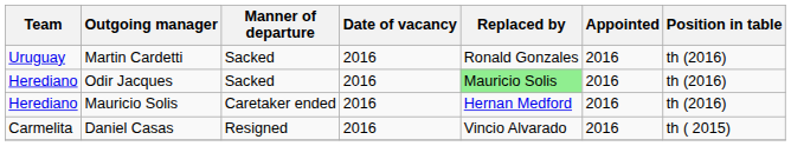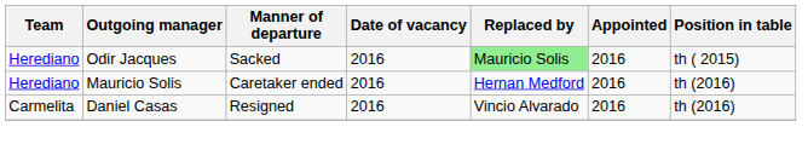 <table class="wikitable">
 <tr>
 <th>Team</th>
 <th>Outgoing manager</th>
 <th>Manner of <br> departure</th>
 <th>Date of vacancy</th>
 <th>Replaced by</th>
 <th>Appointed</th>
 <th>Position in table</th>
 </tr>
 <tr>
-<td><a href='#'>Uruguay</a></td>
-<td> Martin Cardetti</td>
-<td>Sacked</td>
-<td>2016</td>
-<td> Ronald Gonzales</td>
-<td>2016</td>
-<td>th (2016)</td>
-</tr>
-<tr>
 <td><a href='#'>Herediano</a></td>
 <td> Odir Jacques</td>
 <td>Sacked</td>
 <td>2016</td>
 <td style="background: lightgreen;"> Mauricio Solis</td>
 <td>2016</td>
-<td>th (2016)</td>
+<td>th ( 2015)</td>
 </tr>
 <tr>
 <td><a href='#'>Herediano</a></td>
 <td> Mauricio Solis</td>
 <td>Caretaker ended</td>
 <td>2016</td>
 <td> <a href='#'>Hernan Medford</a></td>
 <td>2016</td>
 <td>th (2016)</td>
 </tr>
 <tr>
 <td>Carmelita</td>
 <td>  Daniel Casas</td>
 <td>Resigned</td>
 <td>2016</td>
 <td> Vincio Alvarado</td>
 <td>2016</td>
-<td>th ( 2015)</td>
+<td>th (2016)</td>
 </tr>
 <tr>
 </tr>
 </table>
